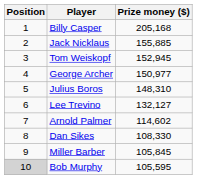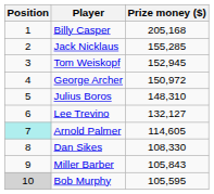 <table class="wikitable">
 <tr>
 <th>Position</th>
 <th>Player</th>
 <th>Prize money ($)</th>
 </tr>
 <tr>
 <td align=center>1</td>
 <td> <a href='#'>Billy Casper</a></td>
 <td align=center>205,168</td>
 </tr>
 <tr>
 <td align=center>2</td>
 <td> <a href='#'>Jack Nicklaus</a></td>
-<td align=center>155,885</td>
+<td align=center>155,285</td>
 </tr>
 <tr>
 <td align=center>3</td>
 <td> <a href='#'>Tom Weiskopf</a></td>
 <td align=center>152,945</td>
 </tr>
 <tr>
 <td align=center>4</td>
 <td> <a href='#'>George Archer</a></td>
-<td align=center>150,977</td>
+<td align=center>150,972</td>
 </tr>
 <tr>
 <td align=center>5</td>
 <td> <a href='#'>Julius Boros</a></td>
 <td align=center>148,310</td>
 </tr>
 <tr>
 <td align=center>6</td>
 <td> <a href='#'>Lee Trevino</a></td>
 <td align=center>132,127</td>
 </tr>
 <tr>
-<td align=center>7</td>
+<td align=center style="background: paleturquoise;">7</td>
 <td> <a href='#'>Arnold Palmer</a></td>
-<td align=center>114,602</td>
+<td align=center>114,605</td>
 </tr>
 <tr>
 <td align=center>8</td>
 <td> <a href='#'>Dan Sikes</a></td>
 <td align=center>108,330</td>
 </tr>
 <tr>
 <td align=center>9</td>
 <td> <a href='#'>Miller Barber</a></td>
-<td align=center>105,845</td>
+<td align=center>105,843</td>
 </tr>
 <tr>
 <td align=center style="background: lightgrey;">10</td>
 <td> <a href='#'>Bob Murphy</a></td>
 <td align=center>105,595</td>
 </tr>
 </table>
